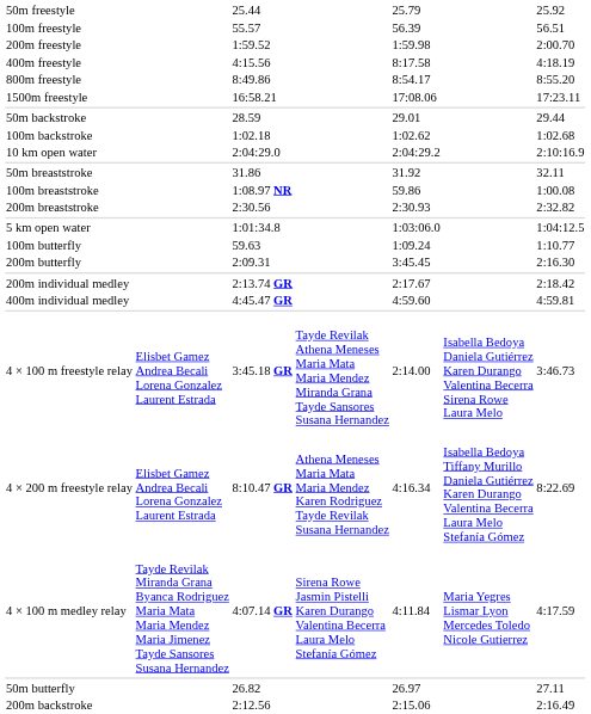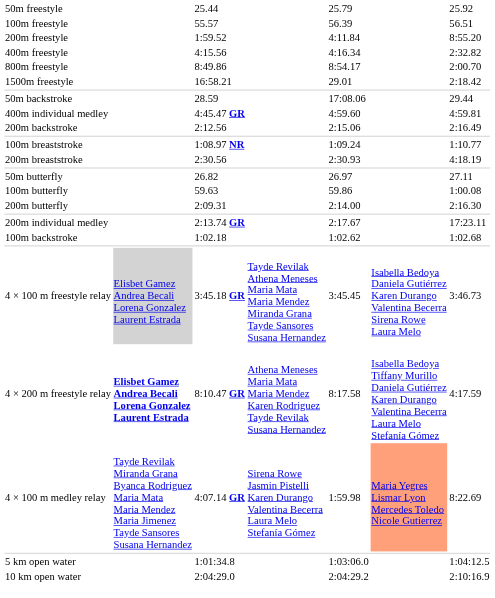 <table>
 <tr>
 <td>50m freestyle</td>
 <td></td>
 <td>25.44</td>
 <td></td>
 <td>25.79</td>
 <td></td>
 <td>25.92</td>
 </tr>
 <tr>
 <td>100m freestyle</td>
 <td></td>
 <td>55.57</td>
 <td></td>
 <td>56.39</td>
 <td></td>
 <td>56.51</td>
 </tr>
 <tr>
 <td>200m freestyle</td>
 <td></td>
 <td>1:59.52</td>
 <td></td>
-<td>1:59.98</td>
+<td>4:11.84</td>
 <td></td>
-<td>2:00.70</td>
+<td>8:55.20</td>
 </tr>
 <tr>
 <td>400m freestyle</td>
 <td></td>
 <td>4:15.56</td>
 <td></td>
-<td>8:17.58</td>
+<td>4:16.34</td>
 <td></td>
-<td>4:18.19</td>
+<td>2:32.82</td>
 </tr>
 <tr>
 <td>800m freestyle</td>
 <td></td>
 <td>8:49.86</td>
 <td></td>
 <td>8:54.17</td>
 <td></td>
-<td>8:55.20</td>
+<td>2:00.70</td>
 </tr>
 <tr>
 <td>1500m freestyle</td>
 <td></td>
 <td>16:58.21</td>
 <td></td>
-<td>17:08.06</td>
+<td>29.01</td>
 <td></td>
-<td>17:23.11</td>
+<td>2:18.42</td>
 </tr>
 <tr bgcolor=#DDDDDD>
 <td colspan=7></td>
 </tr>
 <tr>
 <td>50m backstroke</td>
 <td></td>
 <td>28.59</td>
 <td></td>
-<td>29.01</td>
+<td>17:08.06</td>
 <td></td>
 <td>29.44</td>
+</tr>
+<tr>
+<td>400m individual medley</td>
+<td></td>
+<td>4:45.47 <strong><a href='#'>GR</a></strong></td>
+<td></td>
+<td>4:59.60</td>
+<td></td>
+<td>4:59.81</td>
+</tr>
+<tr>
+<td>200m backstroke</td>
+<td></td>
+<td>2:12.56</td>
+<td></td>
+<td>2:15.06</td>
+<td></td>
+<td>2:16.49</td>
+</tr>
+<tr bgcolor=#DDDDDD>
+<td colspan=7></td>
+</tr>
+<tr>
+<td>100m breaststroke</td>
+<td></td>
+<td>1:08.97 <strong><a href='#'>NR</a></strong></td>
+<td></td>
+<td>1:09.24</td>
+<td></td>
+<td>1:10.77</td>
+</tr>
+<tr>
+<td>200m breaststroke</td>
+<td></td>
+<td>2:30.56</td>
+<td></td>
+<td>2:30.93</td>
+<td></td>
+<td>4:18.19</td>
+</tr>
+<tr bgcolor=#DDDDDD>
+<td colspan=7></td>
+</tr>
+<tr>
+<td>50m butterfly</td>
+<td></td>
+<td>26.82</td>
+<td></td>
+<td>26.97</td>
+<td></td>
+<td>27.11</td>
+</tr>
+<tr>
+<td>100m butterfly</td>
+<td></td>
+<td>59.63</td>
+<td></td>
+<td>59.86</td>
+<td></td>
+<td>1:00.08</td>
+</tr>
+<tr>
+<td>200m butterfly</td>
+<td></td>
+<td>2:09.31</td>
+<td></td>
+<td>2:14.00</td>
+<td></td>
+<td>2:16.30</td>
+</tr>
+<tr bgcolor=#DDDDDD>
+<td colspan=7></td>
+</tr>
+<tr>
+<td>200m individual medley</td>
+<td></td>
+<td>2:13.74 <strong><a href='#'>GR</a></strong></td>
+<td></td>
+<td>2:17.67</td>
+<td></td>
+<td>17:23.11</td>
 </tr>
 <tr>
 <td>100m backstroke</td>
 <td></td>
 <td>1:02.18</td>
 <td></td>
 <td>1:02.62</td>
 <td></td>
 <td>1:02.68</td>
 </tr>
-<tr>
-<td>10 km open water</td>
-<td></td>
-<td>2:04:29.0</td>
-<td></td>
-<td>2:04:29.2</td>
-<td></td>
-<td>2:10:16.9</td>
-</tr>
 <tr bgcolor=#DDDDDD>
 <td colspan=7></td>
 </tr>
 <tr>
-<td>50m breaststroke</td>
-<td></td>
-<td>31.86</td>
-<td></td>
-<td>31.92</td>
-<td></td>
-<td>32.11</td>
+<td>4 × 100 m freestyle relay</td>
+<td style="background: lightgrey;"><br><a href='#'>Elisbet Gamez</a><br><a href='#'>Andrea Becali</a><br><a href='#'>Lorena Gonzalez</a><br><a href='#'>Laurent Estrada</a></td>
+<td>3:45.18 <strong><a href='#'>GR</a></strong></td>
+<td><br><a href='#'>Tayde Revilak</a><br><a href='#'>Athena Meneses</a><br><a href='#'>Maria Mata</a><br><a href='#'>Maria Mendez</a><br><a href='#'>Miranda Grana</a><br><a href='#'>Tayde Sansores</a><br><a href='#'>Susana Hernandez</a></td>
+<td>3:45.45</td>
+<td><br><a href='#'>Isabella Bedoya</a><br><a href='#'>Daniela Gutiérrez</a><br><a href='#'>Karen Durango</a><br><a href='#'>Valentina Becerra</a><br><a href='#'>Sirena Rowe</a><br><a href='#'>Laura Melo</a></td>
+<td>3:46.73</td>
 </tr>
 <tr>
-<td>100m breaststroke</td>
-<td></td>
-<td>1:08.97 <strong><a href='#'>NR</a></strong></td>
-<td></td>
-<td>59.86</td>
-<td></td>
-<td>1:00.08</td>
+<td>4 × 200 m freestyle relay</td>
+<td><strong><br><a href='#'>Elisbet Gamez</a><br><a href='#'>Andrea Becali</a><br><a href='#'>Lorena Gonzalez</a><br><a href='#'>Laurent Estrada</a></strong></td>
+<td>8:10.47 <strong><a href='#'>GR</a></strong></td>
+<td><br><a href='#'>Athena Meneses</a><br><a href='#'>Maria Mata</a><br><a href='#'>Maria Mendez</a><br><a href='#'>Karen Rodriguez</a><br><a href='#'>Tayde Revilak</a><br><a href='#'>Susana Hernandez</a></td>
+<td>8:17.58</td>
+<td><br><a href='#'>Isabella Bedoya</a><br><a href='#'>Tiffany Murillo</a><br><a href='#'>Daniela Gutiérrez</a><br><a href='#'>Karen Durango</a><br><a href='#'>Valentina Becerra</a><br><a href='#'>Laura Melo</a><br><a href='#'>Stefanía Gómez</a></td>
+<td>4:17.59</td>
 </tr>
 <tr>
-<td>200m breaststroke</td>
-<td></td>
-<td>2:30.56</td>
-<td></td>
-<td>2:30.93</td>
-<td></td>
-<td>2:32.82</td>
+<td>4 × 100 m medley relay</td>
+<td><br><a href='#'>Tayde Revilak</a><br><a href='#'>Miranda Grana</a><br><a href='#'>Byanca Rodriguez</a><br><a href='#'>Maria Mata</a><br><a href='#'>Maria Mendez</a><br><a href='#'>Maria Jimenez</a><br><a href='#'>Tayde Sansores</a><br><a href='#'>Susana Hernandez</a></td>
+<td>4:07.14 <strong><a href='#'>GR</a></strong></td>
+<td><br><a href='#'>Sirena Rowe</a><br><a href='#'>Jasmin Pistelli</a><br><a href='#'>Karen Durango</a><br><a href='#'>Valentina Becerra</a><br><a href='#'>Laura Melo</a><br><a href='#'>Stefanía Gómez</a></td>
+<td>1:59.98</td>
+<td style="background: lightsalmon;"><br><a href='#'>Maria Yegres</a><br><a href='#'>Lismar Lyon</a><br><a href='#'>Mercedes Toledo</a><br><a href='#'>Nicole Gutierrez</a></td>
+<td>8:22.69</td>
 </tr>
 <tr bgcolor=#DDDDDD>
 <td colspan=7></td>
 </tr>
 <tr>
 <td>5 km open water</td>
 <td></td>
 <td>1:01:34.8</td>
 <td></td>
 <td>1:03:06.0</td>
 <td></td>
 <td>1:04:12.5</td>
 </tr>
 <tr>
-<td>100m butterfly</td>
+<td>10 km open water</td>
 <td></td>
-<td>59.63</td>
+<td>2:04:29.0</td>
 <td></td>
-<td>1:09.24</td>
+<td>2:04:29.2</td>
 <td></td>
-<td>1:10.77</td>
-</tr>
-<tr>
-<td>200m butterfly</td>
-<td></td>
-<td>2:09.31</td>
-<td></td>
-<td>3:45.45</td>
-<td></td>
-<td>2:16.30</td>
-</tr>
-<tr bgcolor=#DDDDDD>
-<td colspan=7></td>
-</tr>
-<tr>
-<td>200m individual medley</td>
-<td></td>
-<td>2:13.74 <strong><a href='#'>GR</a></strong></td>
-<td></td>
-<td>2:17.67</td>
-<td></td>
-<td>2:18.42</td>
-</tr>
-<tr>
-<td>400m individual medley</td>
-<td></td>
-<td>4:45.47 <strong><a href='#'>GR</a></strong></td>
-<td></td>
-<td>4:59.60</td>
-<td></td>
-<td>4:59.81</td>
-</tr>
-<tr bgcolor=#DDDDDD>
-<td colspan=7></td>
-</tr>
-<tr>
-<td>4 × 100 m freestyle relay</td>
-<td><br><a href='#'>Elisbet Gamez</a><br><a href='#'>Andrea Becali</a><br><a href='#'>Lorena Gonzalez</a><br><a href='#'>Laurent Estrada</a></td>
-<td>3:45.18 <strong><a href='#'>GR</a></strong></td>
-<td><br><a href='#'>Tayde Revilak</a><br><a href='#'>Athena Meneses</a><br><a href='#'>Maria Mata</a><br><a href='#'>Maria Mendez</a><br><a href='#'>Miranda Grana</a><br><a href='#'>Tayde Sansores</a><br><a href='#'>Susana Hernandez</a></td>
-<td>2:14.00</td>
-<td><br><a href='#'>Isabella Bedoya</a><br><a href='#'>Daniela Gutiérrez</a><br><a href='#'>Karen Durango</a><br><a href='#'>Valentina Becerra</a><br><a href='#'>Sirena Rowe</a><br><a href='#'>Laura Melo</a></td>
-<td>3:46.73</td>
-</tr>
-<tr>
-<td>4 × 200 m freestyle relay</td>
-<td><br><a href='#'>Elisbet Gamez</a><br><a href='#'>Andrea Becali</a><br><a href='#'>Lorena Gonzalez</a><br><a href='#'>Laurent Estrada</a></td>
-<td>8:10.47 <strong><a href='#'>GR</a></strong></td>
-<td><br><a href='#'>Athena Meneses</a><br><a href='#'>Maria Mata</a><br><a href='#'>Maria Mendez</a><br><a href='#'>Karen Rodriguez</a><br><a href='#'>Tayde Revilak</a><br><a href='#'>Susana Hernandez</a></td>
-<td>4:16.34</td>
-<td><br><a href='#'>Isabella Bedoya</a><br><a href='#'>Tiffany Murillo</a><br><a href='#'>Daniela Gutiérrez</a><br><a href='#'>Karen Durango</a><br><a href='#'>Valentina Becerra</a><br><a href='#'>Laura Melo</a><br><a href='#'>Stefanía Gómez</a></td>
-<td>8:22.69</td>
-</tr>
-<tr>
-<td>4 × 100 m medley relay</td>
-<td><br><a href='#'>Tayde Revilak</a><br><a href='#'>Miranda Grana</a><br><a href='#'>Byanca Rodriguez</a><br><a href='#'>Maria Mata</a><br><a href='#'>Maria Mendez</a><br><a href='#'>Maria Jimenez</a><br><a href='#'>Tayde Sansores</a><br><a href='#'>Susana Hernandez</a></td>
-<td>4:07.14 <strong><a href='#'>GR</a></strong></td>
-<td><br><a href='#'>Sirena Rowe</a><br><a href='#'>Jasmin Pistelli</a><br><a href='#'>Karen Durango</a><br><a href='#'>Valentina Becerra</a><br><a href='#'>Laura Melo</a><br><a href='#'>Stefanía Gómez</a></td>
-<td>4:11.84</td>
-<td><br><a href='#'>Maria Yegres</a><br><a href='#'>Lismar Lyon</a><br><a href='#'>Mercedes Toledo</a><br><a href='#'>Nicole Gutierrez</a></td>
-<td>4:17.59</td>
-</tr>
-<tr bgcolor=#DDDDDD>
-<td colspan=7></td>
-</tr>
-<tr>
-<td>50m butterfly</td>
-<td></td>
-<td>26.82</td>
-<td></td>
-<td>26.97</td>
-<td></td>
-<td>27.11</td>
-</tr>
-<tr>
-<td>200m backstroke</td>
-<td></td>
-<td>2:12.56</td>
-<td></td>
-<td>2:15.06</td>
-<td></td>
-<td>2:16.49</td>
+<td>2:10:16.9</td>
 </tr>
 </table>
